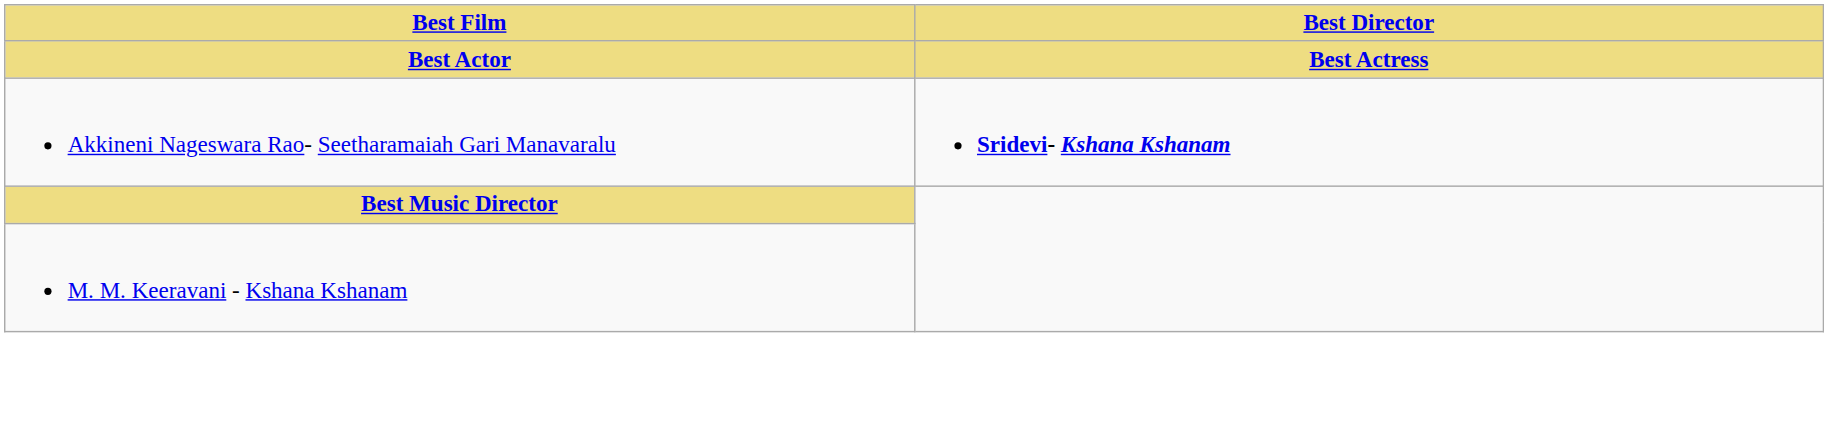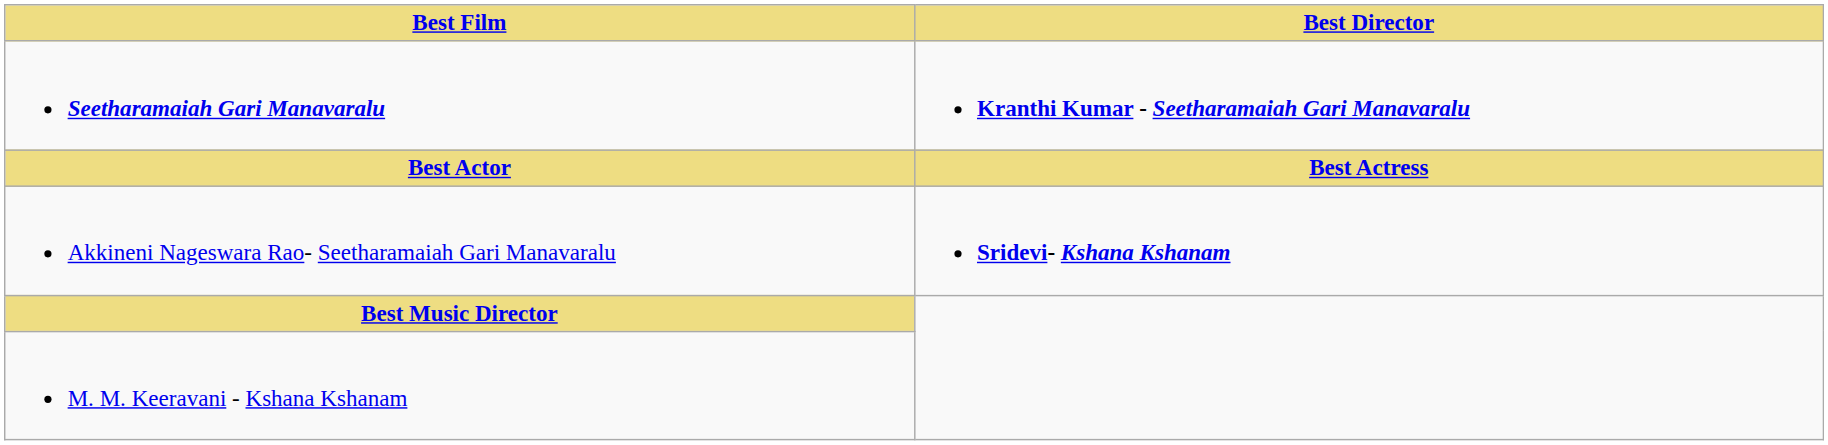 <table class="wikitable" width=100% |>
 <tr>
 <th !  style="background:#eedd82; text-align:center; width:50%;"><a href='#'>Best Film</a></th>
 <th !  style="background:#eedd82; text-align:center; width:50%;"><a href='#'>Best Director</a></th>
+</tr>
+<tr>
+<td valign="top"><br><ul><li><strong><em><a href='#'>Seetharamaiah Gari Manavaralu</a></em></strong></li></ul></td>
+<td valign="top"><br><ul><li><strong><a href='#'>Kranthi Kumar</a> - <em><a href='#'>Seetharamaiah Gari Manavaralu</a><strong><em></li></ul></td>
 </tr>
 <tr>
 <th ! style="background:#eedd82; text-align:center;"><a href='#'>Best Actor</a></th>
 <th ! style="background:#eedd82; text-align:center;"><a href='#'>Best Actress</a></th>
 </tr>
 <tr>
 <td><br><ul><li></strong><a href='#'>Akkineni Nageswara Rao</a>- </em><a href='#'>Seetharamaiah Gari Manavaralu</a></em></strong></li></ul></td>
 <td><br><ul><li><strong><a href='#'>Sridevi</a>- <em><a href='#'>Kshana Kshanam</a><strong><em></li></ul></td>
 </tr>
 <tr>
 <th ! style="background:#eedd82; text-align:center;"><a href='#'>Best Music Director</a></th>
 </tr>
 <tr>
 <td><br><ul><li></strong><a href='#'>M. M. Keeravani</a> - </em><a href='#'>Kshana Kshanam</a></em></strong></li></ul></td>
 </tr>
 </table>
